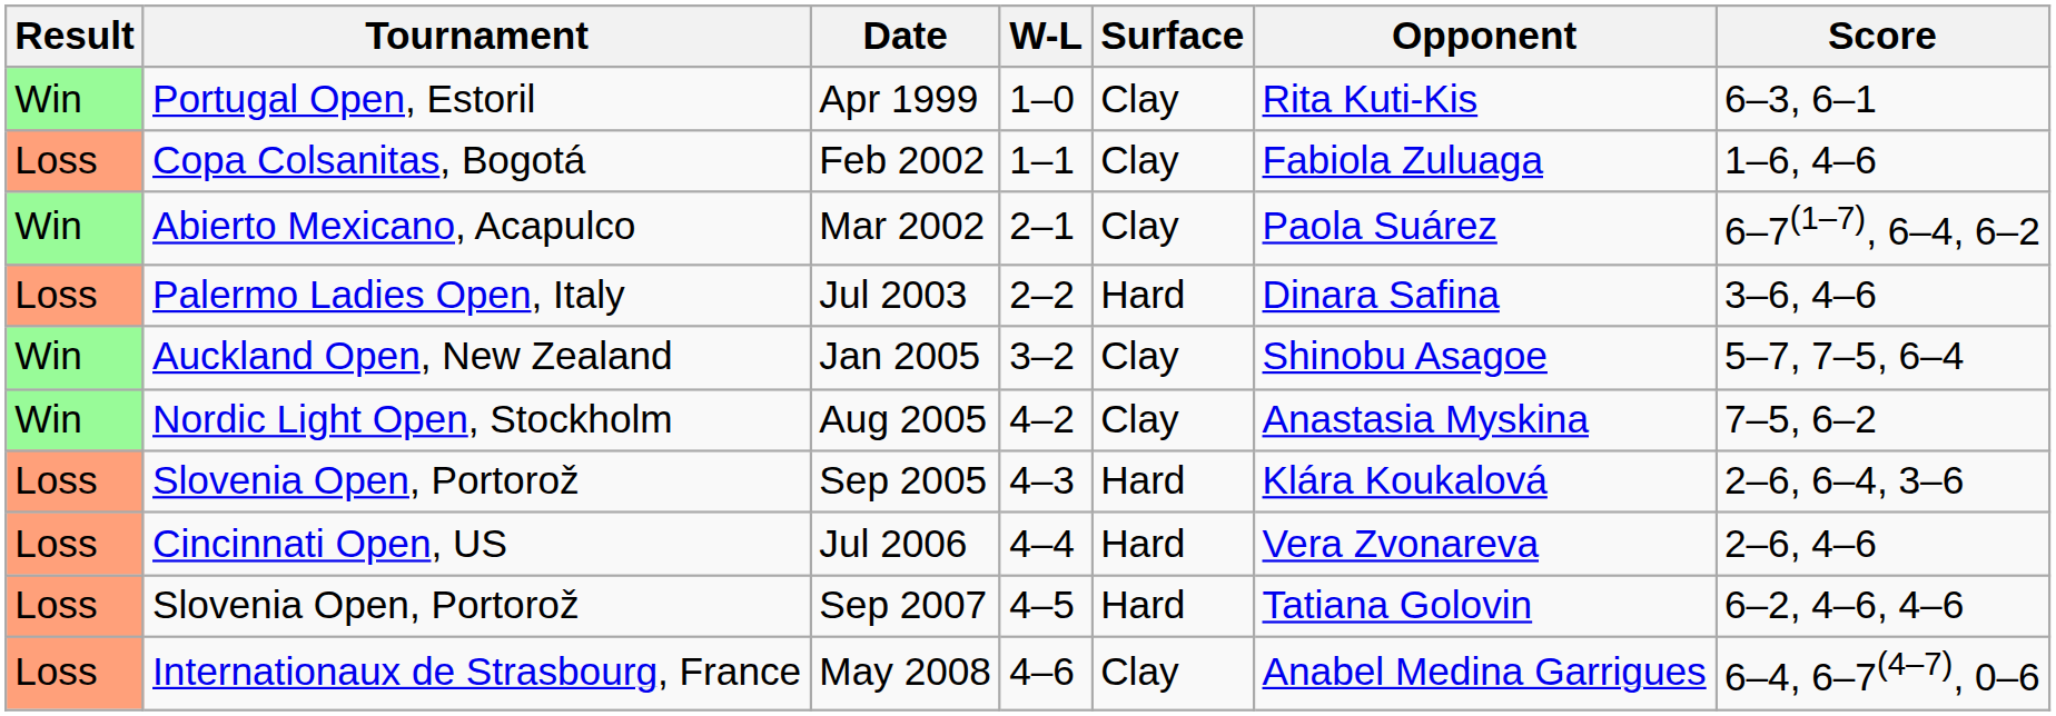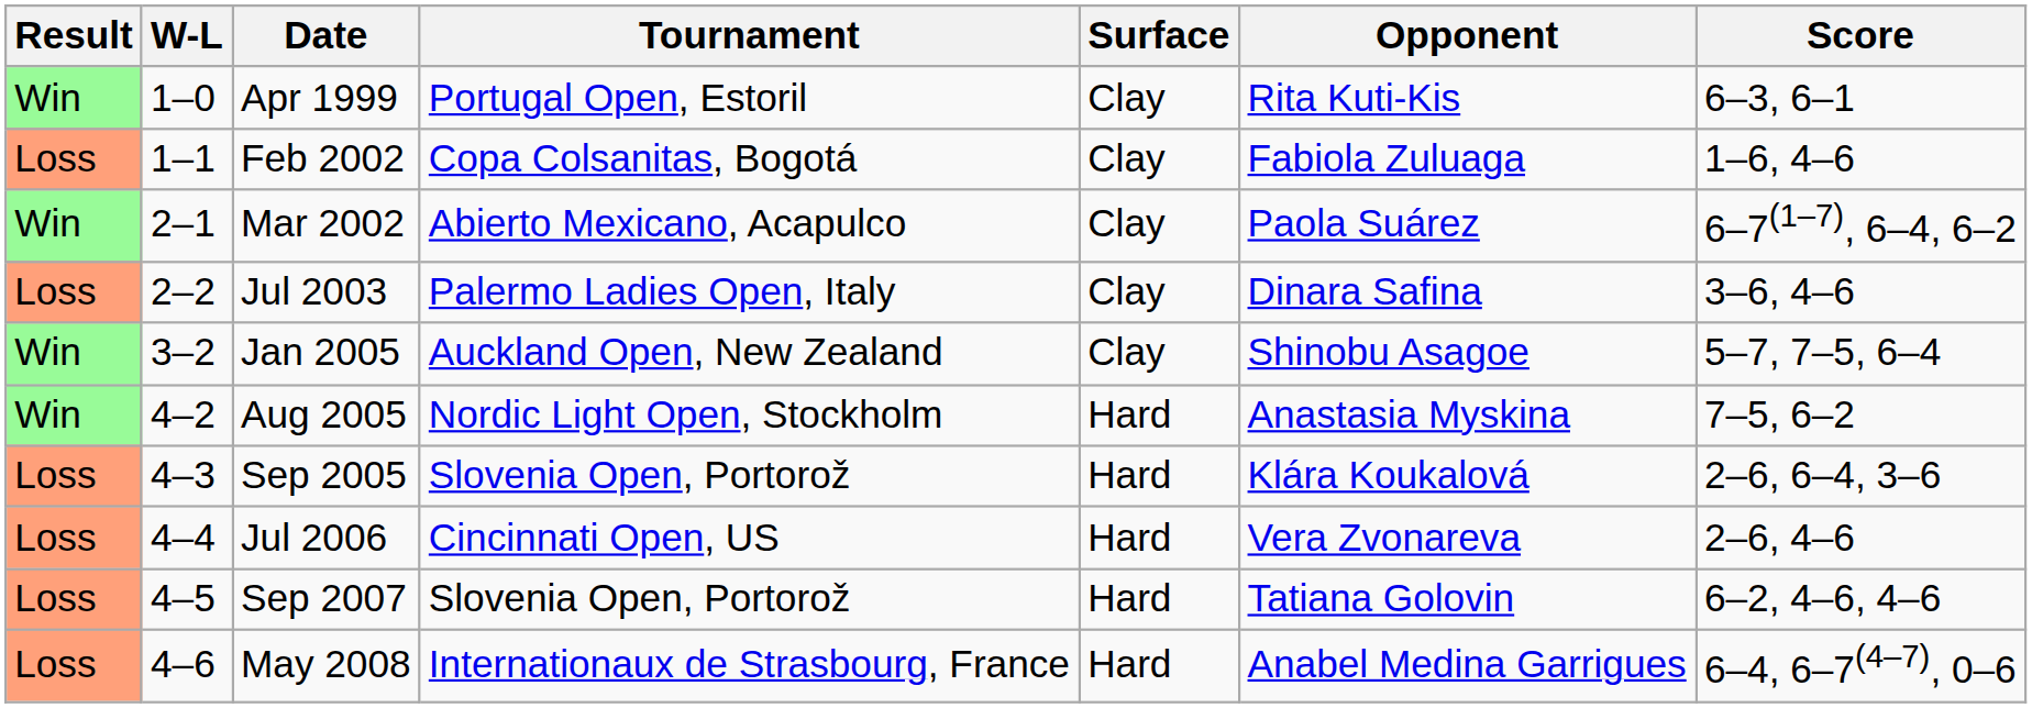 <table class="sortable wikitable">
 <tr style="background:#eee;">
 <th>Result</th>
+<th class="unsortable">W-L</th>
+<th>Date</th>
 <th>Tournament</th>
-<th>Date</th>
-<th class="unsortable">W-L</th>
 <th>Surface</th>
 <th>Opponent</th>
 <th class="unsortable">Score</th>
 </tr>
 <tr>
 <td style="background:#98fb98;">Win</td>
+<td>1–0</td>
+<td>Apr 1999</td>
 <td><a href='#'>Portugal Open</a>, Estoril</td>
-<td>Apr 1999</td>
-<td>1–0</td>
 <td>Clay</td>
 <td> <a href='#'>Rita Kuti-Kis</a></td>
 <td>6–3, 6–1</td>
 </tr>
 <tr>
 <td style="background:#ffa07a;">Loss</td>
+<td>1–1</td>
+<td>Feb 2002</td>
 <td><a href='#'>Copa Colsanitas</a>, Bogotá</td>
-<td>Feb 2002</td>
-<td>1–1</td>
 <td>Clay</td>
 <td> <a href='#'>Fabiola Zuluaga</a></td>
 <td>1–6, 4–6</td>
 </tr>
 <tr>
 <td style="background:#98fb98;">Win</td>
+<td>2–1</td>
+<td>Mar 2002</td>
 <td><a href='#'>Abierto Mexicano</a>, Acapulco</td>
-<td>Mar 2002</td>
-<td>2–1</td>
 <td>Clay</td>
 <td> <a href='#'>Paola Suárez</a></td>
 <td>6–7<sup>(1–7)</sup>, 6–4, 6–2</td>
 </tr>
 <tr>
 <td style="background:#ffa07a;">Loss</td>
+<td>2–2</td>
+<td>Jul 2003</td>
 <td><a href='#'>Palermo Ladies Open</a>, Italy</td>
-<td>Jul 2003</td>
-<td>2–2</td>
-<td>Hard</td>
+<td>Clay</td>
 <td> <a href='#'>Dinara Safina</a></td>
 <td>3–6, 4–6</td>
 </tr>
 <tr>
 <td style="background:#98fb98;">Win</td>
+<td>3–2</td>
+<td>Jan 2005</td>
 <td><a href='#'>Auckland Open</a>, New Zealand</td>
-<td>Jan 2005</td>
-<td>3–2</td>
 <td>Clay</td>
 <td> <a href='#'>Shinobu Asagoe</a></td>
 <td>5–7, 7–5, 6–4</td>
 </tr>
 <tr>
 <td style="background:#98fb98;">Win</td>
+<td>4–2</td>
+<td>Aug 2005</td>
 <td><a href='#'>Nordic Light Open</a>, Stockholm</td>
-<td>Aug 2005</td>
-<td>4–2</td>
-<td>Clay</td>
+<td>Hard</td>
 <td> <a href='#'>Anastasia Myskina</a></td>
 <td>7–5, 6–2</td>
 </tr>
 <tr>
 <td style="background:#ffa07a;">Loss</td>
+<td>4–3</td>
+<td>Sep 2005</td>
 <td><a href='#'>Slovenia Open</a>, Portorož</td>
-<td>Sep 2005</td>
-<td>4–3</td>
 <td>Hard</td>
 <td> <a href='#'>Klára Koukalová</a></td>
 <td>2–6, 6–4, 3–6</td>
 </tr>
 <tr>
 <td style="background:#ffa07a;">Loss</td>
+<td>4–4</td>
+<td>Jul 2006</td>
 <td><a href='#'>Cincinnati Open</a>, US</td>
-<td>Jul 2006</td>
-<td>4–4</td>
 <td>Hard</td>
 <td> <a href='#'>Vera Zvonareva</a></td>
 <td>2–6, 4–6</td>
 </tr>
 <tr>
 <td style="background:#ffa07a;">Loss</td>
+<td>4–5</td>
+<td>Sep 2007</td>
 <td>Slovenia Open, Portorož</td>
-<td>Sep 2007</td>
-<td>4–5</td>
 <td>Hard</td>
 <td> <a href='#'>Tatiana Golovin</a></td>
 <td>6–2, 4–6, 4–6</td>
 </tr>
 <tr>
 <td style="background:#ffa07a;">Loss</td>
+<td>4–6</td>
+<td>May 2008</td>
 <td><a href='#'>Internationaux de Strasbourg</a>, France</td>
-<td>May 2008</td>
-<td>4–6</td>
-<td>Clay</td>
+<td>Hard</td>
 <td> <a href='#'>Anabel Medina Garrigues</a></td>
 <td>6–4, 6–7<sup>(4–7)</sup>, 0–6</td>
 </tr>
 </table>
